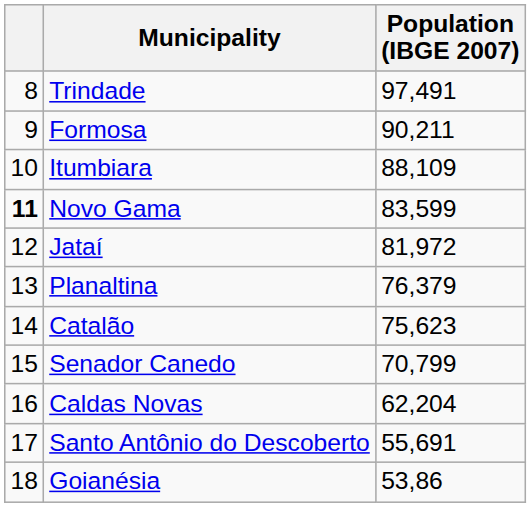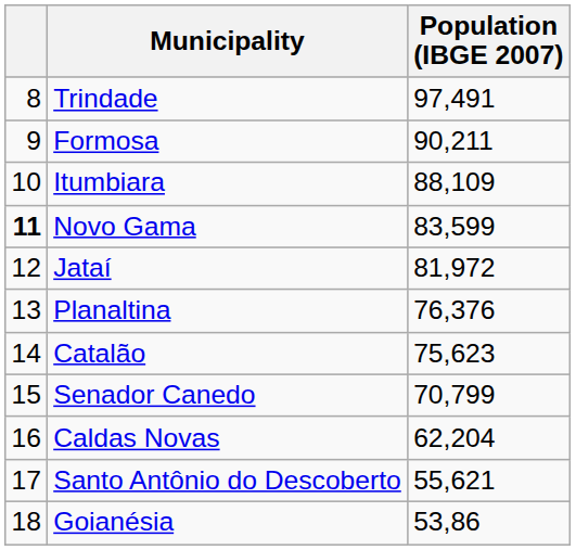 <table class="wikitable">
 <tr>
 <th></th>
 <th>Municipality</th>
 <th>Population<br>(IBGE 2007)</th>
 </tr>
 <tr>
 <td align="right">8</td>
 <td><a href='#'>Trindade</a></td>
 <td>97,491</td>
 </tr>
 <tr>
 <td align="right">9</td>
 <td><a href='#'>Formosa</a></td>
 <td>90,211</td>
 </tr>
 <tr>
 <td align="right">10</td>
 <td><a href='#'>Itumbiara</a></td>
 <td>88,109</td>
 </tr>
 <tr>
 <td align="right"><strong>11</strong></td>
 <td><a href='#'>Novo Gama</a></td>
 <td>83,599</td>
 </tr>
 <tr>
 <td align="right">12</td>
 <td><a href='#'>Jataí</a></td>
 <td>81,972</td>
 </tr>
 <tr>
 <td align="right">13</td>
 <td><a href='#'>Planaltina</a></td>
-<td>76,379</td>
+<td>76,376</td>
 </tr>
 <tr>
 <td align="right">14</td>
 <td><a href='#'>Catalão</a></td>
 <td>75,623</td>
 </tr>
 <tr>
 <td align="right">15</td>
 <td><a href='#'>Senador Canedo</a></td>
 <td>70,799</td>
 </tr>
 <tr>
 <td align="right">16</td>
 <td><a href='#'>Caldas Novas</a></td>
 <td>62,204</td>
 </tr>
 <tr>
 <td align="right">17</td>
 <td><a href='#'>Santo Antônio do Descoberto</a></td>
-<td>55,691</td>
+<td>55,621</td>
 </tr>
 <tr>
 <td align="right">18</td>
 <td><a href='#'>Goianésia</a></td>
 <td>53,86</td>
 </tr>
 </table>
